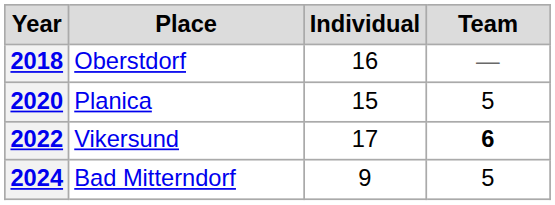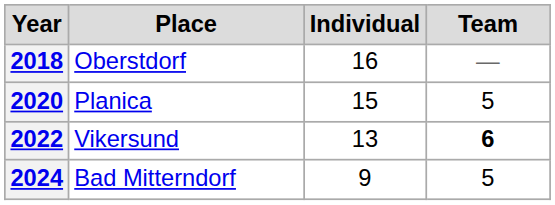 <table class="wikitable plainrowheaders" style="background:#fff; font-size:86%; line-height:16px; border:gray solid 1px; border-collapse:collapse;">
 <tr style="background:#ccc; text-align:center;">
 <th scope="col" style="background:#dcdcdc; width:25px;">Year</th>
 <th scope="col" style="background:#dcdcdc; width:130px;">Place</th>
 <th scope="col" style="background:#dcdcdc; width:65px;">Individual</th>
 <th scope="col" style="background:#dcdcdc; width:65px;">Team</th>
 </tr>
 <tr>
 <th scope=row align=center><a href='#'>2018</a></th>
 <td align=left> <a href='#'>Oberstdorf</a></td>
 <td align=center>16</td>
 <td align=center style=color:#696969>—</td>
 </tr>
 <tr>
 <th scope=row align=center><a href='#'>2020</a></th>
 <td align=left> <a href='#'>Planica</a></td>
 <td align=center>15</td>
 <td align=center>5</td>
 </tr>
 <tr>
 <th scope=row align=center><a href='#'>2022</a></th>
 <td align=left> <a href='#'>Vikersund</a></td>
-<td align=center>17</td>
+<td align=center>13</td>
 <td align=center><strong>6</strong></td>
 </tr>
 <tr>
 <th scope=row align=center><a href='#'>2024</a></th>
 <td align=left> <a href='#'>Bad Mitterndorf</a></td>
 <td align=center>9</td>
 <td align=center>5</td>
 </tr>
 </table>
